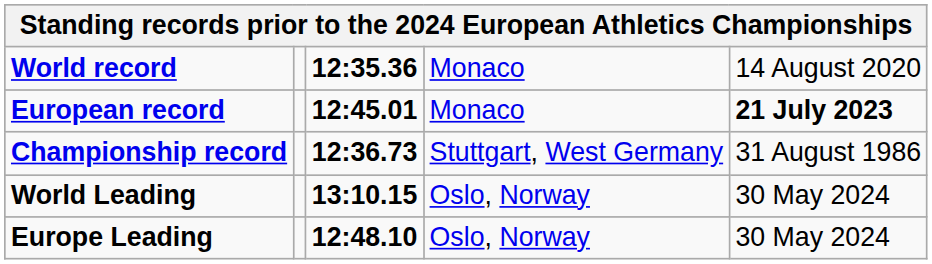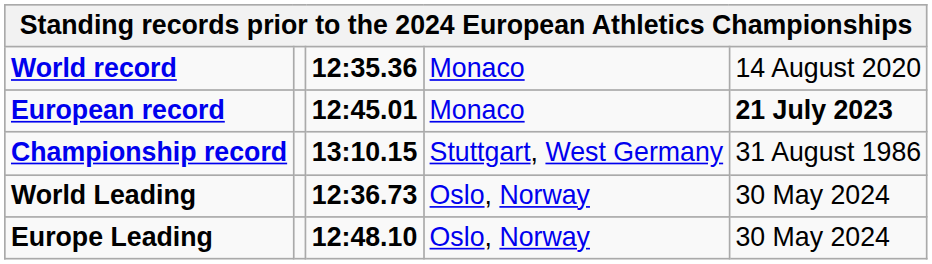 <table class="wikitable">
 <tr>
 <th colspan="5">Standing records prior to the 2024 European Athletics Championships</th>
 </tr>
 <tr>
 <td><strong><a href='#'>World record</a></strong></td>
 <td></td>
 <td><strong>12:35.36</strong></td>
 <td><a href='#'>Monaco</a></td>
 <td>14 August 2020</td>
 </tr>
 <tr>
 <td><strong><a href='#'>European record</a></strong></td>
 <td></td>
 <td><strong>12:45.01</strong></td>
 <td><a href='#'>Monaco</a></td>
 <td><strong>21 July 2023</strong></td>
 </tr>
 <tr>
 <td><strong><a href='#'>Championship record</a></strong></td>
 <td></td>
-<td><strong>12:36.73</strong></td>
+<td><strong>13:10.15</strong></td>
 <td><a href='#'>Stuttgart</a>, <a href='#'>West Germany</a></td>
 <td>31 August 1986</td>
 </tr>
 <tr>
 <td><strong>World Leading</strong></td>
 <td></td>
-<td><strong>13:10.15</strong></td>
+<td><strong>12:36.73</strong></td>
 <td><a href='#'>Oslo</a>, <a href='#'>Norway</a></td>
 <td>30 May 2024</td>
 </tr>
 <tr>
 <td><strong>Europe Leading</strong></td>
 <td></td>
 <td><strong>12:48.10</strong></td>
 <td><a href='#'>Oslo</a>, <a href='#'>Norway</a></td>
 <td>30 May 2024</td>
 </tr>
 </table>
